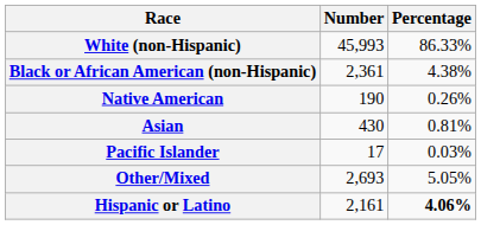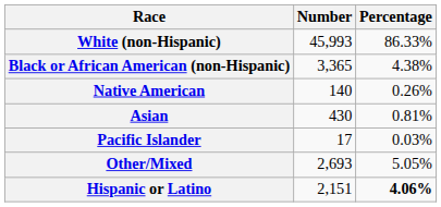 <table class="wikitable" style="text-align:right">
 <tr>
 <th scope="col">Race</th>
 <th scope="col">Number</th>
 <th scope="col">Percentage</th>
 </tr>
 <tr>
 <th scope="row"><a href='#'>White</a> (non-Hispanic)</th>
 <td>45,993</td>
 <td>86.33%</td>
 </tr>
 <tr>
 <th scope="row"><a href='#'>Black or African American</a> (non-Hispanic)</th>
-<td>2,361</td>
+<td>3,365</td>
 <td>4.38%</td>
 </tr>
 <tr>
 <th scope="row"><a href='#'>Native American</a></th>
-<td>190</td>
+<td>140</td>
 <td>0.26%</td>
 </tr>
 <tr>
 <th scope="row"><a href='#'>Asian</a></th>
 <td>430</td>
 <td>0.81%</td>
 </tr>
 <tr>
 <th scope="row"><a href='#'>Pacific Islander</a></th>
 <td>17</td>
 <td>0.03%</td>
 </tr>
 <tr>
 <th scope="row"><a href='#'>Other/Mixed</a></th>
 <td>2,693</td>
 <td>5.05%</td>
 </tr>
 <tr>
 <th scope="row"><a href='#'>Hispanic</a> or <a href='#'>Latino</a></th>
-<td>2,161</td>
+<td>2,151</td>
 <td><strong>4.06%</strong></td>
 </tr>
 </table>
